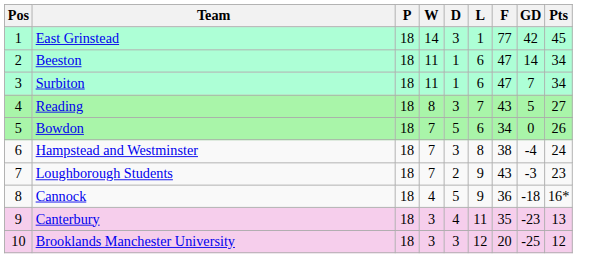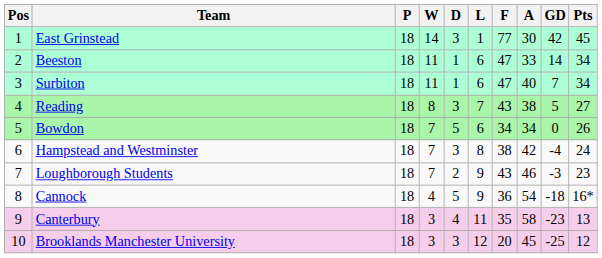 <table class="wikitable" style="font-size: 100%">
 <tr>
 <th width=20>Pos</th>
 <th width=400>Team</th>
 <th width=20>P</th>
 <th width=20>W</th>
 <th width=20>D</th>
 <th width=20>L</th>
 <th width=20>F</th>
+<th width=20>A</th>
 <th width=20>GD</th>
 <th width=20>Pts</th>
 </tr>
 <tr align=center style="background: #ADFFD6;">
 <td>1</td>
 <td align="left"><a href='#'>East Grinstead</a></td>
 <td>18</td>
 <td>14</td>
 <td>3</td>
 <td>1</td>
 <td>77</td>
+<td>30</td>
 <td>42</td>
 <td>45</td>
 </tr>
 <tr align=center style="background: #ADFFD6;">
 <td>2</td>
 <td align="left"><a href='#'>Beeston</a></td>
 <td>18</td>
 <td>11</td>
 <td>1</td>
 <td>6</td>
 <td>47</td>
+<td>33</td>
 <td>14</td>
 <td>34</td>
 </tr>
 <tr align=center style="background: #ADFFD6;">
 <td>3</td>
 <td align="left"><a href='#'>Surbiton</a></td>
 <td>18</td>
 <td>11</td>
 <td>1</td>
 <td>6</td>
 <td>47</td>
+<td>40</td>
 <td>7</td>
 <td>34</td>
 </tr>
 <tr align=center style="background: #A9F5A9;">
 <td>4</td>
 <td align="left"><a href='#'>Reading</a></td>
 <td>18</td>
 <td>8</td>
 <td>3</td>
 <td>7</td>
 <td>43</td>
+<td>38</td>
 <td>5</td>
 <td>27</td>
 </tr>
 <tr align=center style="background: #A9F5A9;">
 <td>5</td>
 <td align="left"><a href='#'>Bowdon</a></td>
 <td>18</td>
 <td>7</td>
 <td>5</td>
 <td>6</td>
+<td>34</td>
 <td>34</td>
 <td>0</td>
 <td>26</td>
 </tr>
 <tr align=center>
 <td>6</td>
 <td align="left"><a href='#'>Hampstead and Westminster</a></td>
 <td>18</td>
 <td>7</td>
 <td>3</td>
 <td>8</td>
 <td>38</td>
+<td>42</td>
 <td>-4</td>
 <td>24</td>
 </tr>
 <tr align=center>
 <td>7</td>
 <td align="left"><a href='#'>Loughborough Students</a></td>
 <td>18</td>
 <td>7</td>
 <td>2</td>
 <td>9</td>
 <td>43</td>
+<td>46</td>
 <td>-3</td>
 <td>23</td>
 </tr>
 <tr align=center>
 <td>8</td>
 <td align="left"><a href='#'>Cannock</a></td>
 <td>18</td>
 <td>4</td>
 <td>5</td>
 <td>9</td>
 <td>36</td>
+<td>54</td>
 <td>-18</td>
 <td>16*</td>
 </tr>
 <tr align=center style="background: #F6CEEC;">
 <td>9</td>
 <td align="left"><a href='#'>Canterbury</a></td>
 <td>18</td>
 <td>3</td>
 <td>4</td>
 <td>11</td>
 <td>35</td>
+<td>58</td>
 <td>-23</td>
 <td>13</td>
 </tr>
 <tr align=center style="background: #F6CEEC;">
 <td>10</td>
 <td align="left"><a href='#'>Brooklands Manchester University</a></td>
 <td>18</td>
 <td>3</td>
 <td>3</td>
 <td>12</td>
 <td>20</td>
+<td>45</td>
 <td>-25</td>
 <td>12</td>
 </tr>
 </table>
